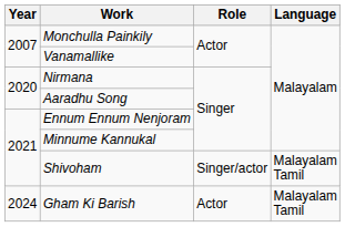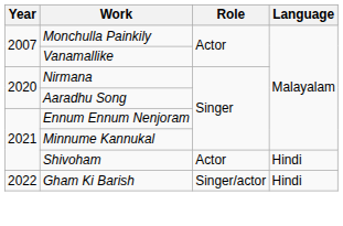 <table class="wikitable sortable">
 <tr style="background:#ccc;">
 <th>Year</th>
 <th>Work</th>
 <th>Role</th>
 <th>Language</th>
 </tr>
 <tr>
 <td rowspan="2">2007</td>
 <td><em>Monchulla Painkily</em></td>
 <td rowspan="2">Actor</td>
 <td rowspan="6">Malayalam</td>
 </tr>
 <tr>
 <td><em>Vanamallike</em></td>
 </tr>
 <tr>
 <td rowspan="2">2020</td>
 <td><em>Nirmana</em></td>
 <td rowspan="4">Singer</td>
 </tr>
 <tr>
 <td><em>Aaradhu Song</em></td>
 </tr>
 <tr>
 <td rowspan="3">2021</td>
 <td><em>Ennum Ennum Nenjoram</em></td>
 </tr>
 <tr>
 <td><em>Minnume Kannukal</em></td>
 </tr>
 <tr>
 <td><em>Shivoham</em></td>
-<td>Singer/actor</td>
-<td>Malayalam<br>Tamil</td>
+<td>Actor</td>
+<td>Hindi</td>
 </tr>
 <tr>
-<td>2024</td>
+<td>2022</td>
 <td><em>Gham Ki Barish</em></td>
-<td>Actor</td>
-<td>Malayalam<br>Tamil</td>
+<td>Singer/actor</td>
+<td>Hindi</td>
 </tr>
 </table>
